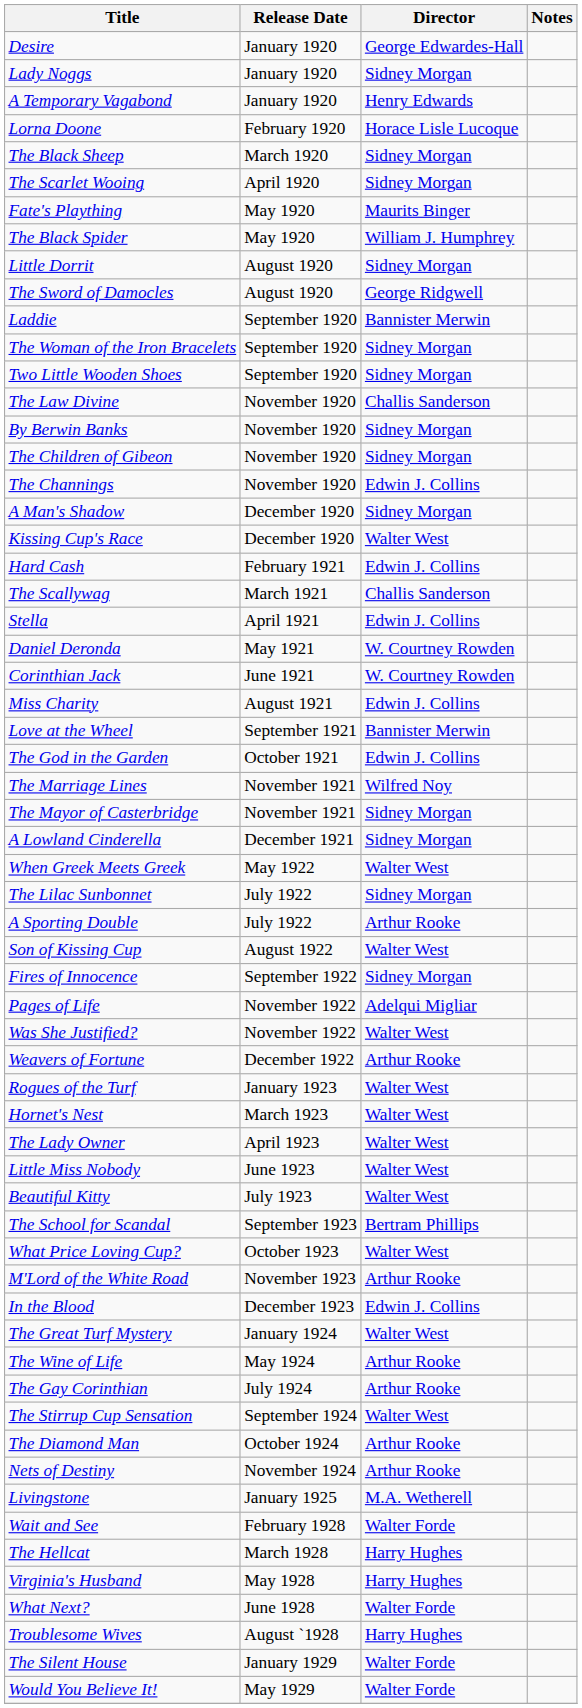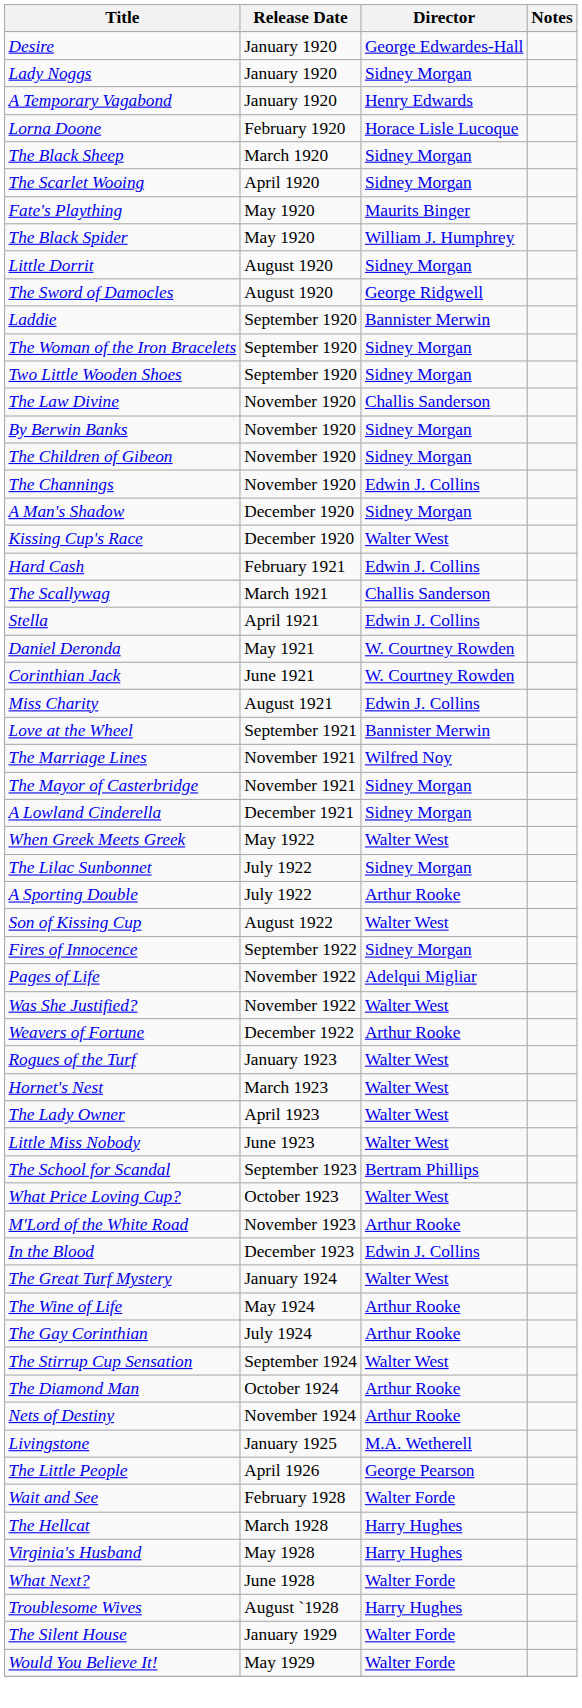 <table class="wikitable sortable">
 <tr>
 <th>Title</th>
 <th>Release Date</th>
 <th>Director</th>
 <th>Notes</th>
 </tr>
 <tr>
 <td><em><a href='#'>Desire</a></em></td>
 <td>January 1920</td>
 <td><a href='#'>George Edwardes-Hall</a></td>
 <td></td>
 </tr>
 <tr>
 <td><em><a href='#'>Lady Noggs</a></em></td>
 <td>January 1920</td>
 <td><a href='#'>Sidney Morgan</a></td>
 <td></td>
 </tr>
 <tr>
 <td><em><a href='#'>A Temporary Vagabond</a></em></td>
 <td>January 1920</td>
 <td><a href='#'>Henry Edwards</a></td>
 <td></td>
 </tr>
 <tr>
 <td><em><a href='#'>Lorna Doone</a></em></td>
 <td>February 1920</td>
 <td><a href='#'>Horace Lisle Lucoque</a></td>
 <td></td>
 </tr>
 <tr>
 <td><em><a href='#'>The Black Sheep</a></em></td>
 <td>March 1920</td>
 <td><a href='#'>Sidney Morgan</a></td>
 <td></td>
 </tr>
 <tr>
 <td><em><a href='#'>The Scarlet Wooing</a></em></td>
 <td>April 1920</td>
 <td><a href='#'>Sidney Morgan</a></td>
 <td></td>
 </tr>
 <tr>
 <td><em><a href='#'>Fate's Plaything</a></em></td>
 <td>May 1920</td>
 <td><a href='#'>Maurits Binger</a></td>
 <td></td>
 </tr>
 <tr>
 <td><em><a href='#'>The Black Spider</a></em></td>
 <td>May 1920</td>
 <td><a href='#'>William J. Humphrey</a></td>
 <td></td>
 </tr>
 <tr>
 <td><em><a href='#'>Little Dorrit</a></em></td>
 <td>August 1920</td>
 <td><a href='#'>Sidney Morgan</a></td>
 <td></td>
 </tr>
 <tr>
 <td><em><a href='#'>The Sword of Damocles</a></em></td>
 <td>August 1920</td>
 <td><a href='#'>George Ridgwell</a></td>
 <td></td>
 </tr>
 <tr>
 <td><em><a href='#'>Laddie</a></em></td>
 <td>September 1920</td>
 <td><a href='#'>Bannister Merwin</a></td>
 <td></td>
 </tr>
 <tr>
 <td><em><a href='#'>The Woman of the Iron Bracelets</a></em></td>
 <td>September 1920</td>
 <td><a href='#'>Sidney Morgan</a></td>
 <td></td>
 </tr>
 <tr>
 <td><em><a href='#'>Two Little Wooden Shoes</a></em></td>
 <td>September 1920</td>
 <td><a href='#'>Sidney Morgan</a></td>
 <td></td>
 </tr>
 <tr>
 <td><em><a href='#'>The Law Divine</a></em></td>
 <td>November 1920</td>
 <td><a href='#'>Challis Sanderson</a></td>
 <td></td>
 </tr>
 <tr>
 <td><em><a href='#'>By Berwin Banks</a></em></td>
 <td>November 1920</td>
 <td><a href='#'>Sidney Morgan</a></td>
 <td></td>
 </tr>
 <tr>
 <td><em><a href='#'>The Children of Gibeon</a></em></td>
 <td>November 1920</td>
 <td><a href='#'>Sidney Morgan</a></td>
 <td></td>
 </tr>
 <tr>
 <td><em><a href='#'>The Channings</a></em></td>
 <td>November 1920</td>
 <td><a href='#'>Edwin J. Collins</a></td>
 <td></td>
 </tr>
 <tr>
 <td><em><a href='#'>A Man's Shadow</a></em></td>
 <td>December 1920</td>
 <td><a href='#'>Sidney Morgan</a></td>
 <td></td>
 </tr>
 <tr>
 <td><em><a href='#'>Kissing Cup's Race</a></em></td>
 <td>December 1920</td>
 <td><a href='#'>Walter West</a></td>
 <td></td>
 </tr>
 <tr>
 <td><em><a href='#'>Hard Cash</a></em></td>
 <td>February 1921</td>
 <td><a href='#'>Edwin J. Collins</a></td>
 <td></td>
 </tr>
 <tr>
 <td><em><a href='#'>The Scallywag</a></em></td>
 <td>March 1921</td>
 <td><a href='#'>Challis Sanderson</a></td>
 <td></td>
 </tr>
 <tr>
 <td><em><a href='#'>Stella</a></em></td>
 <td>April 1921</td>
 <td><a href='#'>Edwin J. Collins</a></td>
 <td></td>
 </tr>
 <tr>
 <td><em><a href='#'>Daniel Deronda</a></em></td>
 <td>May 1921</td>
 <td><a href='#'>W. Courtney Rowden</a></td>
 <td></td>
 </tr>
 <tr>
 <td><em><a href='#'>Corinthian Jack</a></em></td>
 <td>June 1921</td>
 <td><a href='#'>W. Courtney Rowden</a></td>
 <td></td>
 </tr>
 <tr>
 <td><em><a href='#'>Miss Charity</a></em></td>
 <td>August 1921</td>
 <td><a href='#'>Edwin J. Collins</a></td>
 <td></td>
 </tr>
 <tr>
 <td><em><a href='#'>Love at the Wheel</a></em></td>
 <td>September 1921</td>
 <td><a href='#'>Bannister Merwin</a></td>
 <td></td>
 </tr>
 <tr>
-<td><em><a href='#'>The God in the Garden</a></em></td>
-<td>October 1921</td>
-<td><a href='#'>Edwin J. Collins</a></td>
-<td></td>
-</tr>
-<tr>
 <td><em><a href='#'>The Marriage Lines</a></em></td>
 <td>November 1921</td>
 <td><a href='#'>Wilfred Noy</a></td>
 <td></td>
 </tr>
 <tr>
 <td><em><a href='#'>The Mayor of Casterbridge</a></em></td>
 <td>November 1921</td>
 <td><a href='#'>Sidney Morgan</a></td>
 <td></td>
 </tr>
 <tr>
 <td><em><a href='#'>A Lowland Cinderella</a></em></td>
 <td>December 1921</td>
 <td><a href='#'>Sidney Morgan</a></td>
 <td></td>
 </tr>
 <tr>
 <td><em><a href='#'>When Greek Meets Greek</a></em></td>
 <td>May 1922</td>
 <td><a href='#'>Walter West</a></td>
 <td></td>
 </tr>
 <tr>
 <td><em><a href='#'>The Lilac Sunbonnet</a></em></td>
 <td>July 1922</td>
 <td><a href='#'>Sidney Morgan</a></td>
 <td></td>
 </tr>
 <tr>
 <td><em><a href='#'>A Sporting Double</a></em></td>
 <td>July 1922</td>
 <td><a href='#'>Arthur Rooke</a></td>
 <td></td>
 </tr>
 <tr>
 <td><em><a href='#'>Son of Kissing Cup</a></em></td>
 <td>August 1922</td>
 <td><a href='#'>Walter West</a></td>
 <td></td>
 </tr>
 <tr>
 <td><em><a href='#'>Fires of Innocence</a></em></td>
 <td>September 1922</td>
 <td><a href='#'>Sidney Morgan</a></td>
 <td></td>
 </tr>
 <tr>
 <td><em><a href='#'>Pages of Life</a></em></td>
 <td>November 1922</td>
 <td><a href='#'>Adelqui Migliar</a></td>
 <td></td>
 </tr>
 <tr>
 <td><em><a href='#'>Was She Justified?</a></em></td>
 <td>November 1922</td>
 <td><a href='#'>Walter West</a></td>
 <td></td>
 </tr>
 <tr>
 <td><em><a href='#'>Weavers of Fortune</a></em></td>
 <td>December 1922</td>
 <td><a href='#'>Arthur Rooke</a></td>
 <td></td>
 </tr>
 <tr>
 <td><em><a href='#'>Rogues of the Turf</a></em></td>
 <td>January 1923</td>
 <td><a href='#'>Walter West</a></td>
 <td></td>
 </tr>
 <tr>
 <td><em><a href='#'>Hornet's Nest</a></em></td>
 <td>March 1923</td>
 <td><a href='#'>Walter West</a></td>
 <td></td>
 </tr>
 <tr>
 <td><em><a href='#'>The Lady Owner</a></em></td>
 <td>April 1923</td>
 <td><a href='#'>Walter West</a></td>
 <td></td>
 </tr>
 <tr>
 <td><em><a href='#'>Little Miss Nobody</a></em></td>
 <td>June 1923</td>
 <td><a href='#'>Walter West</a></td>
 <td></td>
 </tr>
 <tr>
-<td><em><a href='#'>Beautiful Kitty</a></em></td>
-<td>July 1923</td>
-<td><a href='#'>Walter West</a></td>
-<td></td>
-</tr>
-<tr>
 <td><em><a href='#'>The School for Scandal</a></em></td>
 <td>September 1923</td>
 <td><a href='#'>Bertram Phillips</a></td>
 <td></td>
 </tr>
 <tr>
 <td><em><a href='#'>What Price Loving Cup?</a></em></td>
 <td>October 1923</td>
 <td><a href='#'>Walter West</a></td>
 <td></td>
 </tr>
 <tr>
 <td><em><a href='#'>M'Lord of the White Road</a></em></td>
 <td>November 1923</td>
 <td><a href='#'>Arthur Rooke</a></td>
 <td></td>
 </tr>
 <tr>
 <td><em><a href='#'>In the Blood</a></em></td>
 <td>December 1923</td>
 <td><a href='#'>Edwin J. Collins</a></td>
 <td></td>
 </tr>
 <tr>
 <td><em><a href='#'>The Great Turf Mystery</a></em></td>
 <td>January 1924</td>
 <td><a href='#'>Walter West</a></td>
 <td></td>
 </tr>
 <tr>
 <td><em><a href='#'>The Wine of Life</a></em></td>
 <td>May 1924</td>
 <td><a href='#'>Arthur Rooke</a></td>
 <td></td>
 </tr>
 <tr>
 <td><em><a href='#'>The Gay Corinthian</a></em></td>
 <td>July 1924</td>
 <td><a href='#'>Arthur Rooke</a></td>
 <td></td>
 </tr>
 <tr>
 <td><em><a href='#'>The Stirrup Cup Sensation</a></em></td>
 <td>September 1924</td>
 <td><a href='#'>Walter West</a></td>
 <td></td>
 </tr>
 <tr>
 <td><em><a href='#'>The Diamond Man</a></em></td>
 <td>October 1924</td>
 <td><a href='#'>Arthur Rooke</a></td>
 <td></td>
 </tr>
 <tr>
 <td><em><a href='#'>Nets of Destiny</a></em></td>
 <td>November 1924</td>
 <td><a href='#'>Arthur Rooke</a></td>
 <td></td>
 </tr>
 <tr>
 <td><em><a href='#'>Livingstone</a></em></td>
 <td>January 1925</td>
 <td><a href='#'>M.A. Wetherell</a></td>
 <td></td>
 </tr>
 <tr>
+<td><em><a href='#'>The Little People</a></em></td>
+<td>April 1926</td>
+<td><a href='#'>George Pearson</a></td>
+<td></td>
+</tr>
+<tr>
 <td><em><a href='#'>Wait and See</a></em></td>
 <td>February 1928</td>
 <td><a href='#'>Walter Forde</a></td>
 <td></td>
 </tr>
 <tr>
 <td><em><a href='#'>The Hellcat</a></em></td>
 <td>March 1928</td>
 <td><a href='#'>Harry Hughes</a></td>
 <td></td>
 </tr>
 <tr>
 <td><em><a href='#'>Virginia's Husband</a></em></td>
 <td>May 1928</td>
 <td><a href='#'>Harry Hughes</a></td>
 <td></td>
 </tr>
 <tr>
 <td><em><a href='#'>What Next?</a></em></td>
 <td>June 1928</td>
 <td><a href='#'>Walter Forde</a></td>
 <td></td>
 </tr>
 <tr>
 <td><em><a href='#'>Troublesome Wives</a></em></td>
 <td>August `1928</td>
 <td><a href='#'>Harry Hughes</a></td>
 <td></td>
 </tr>
 <tr>
 <td><em><a href='#'>The Silent House</a></em></td>
 <td>January 1929</td>
 <td><a href='#'>Walter Forde</a></td>
 <td></td>
 </tr>
 <tr>
 <td><em><a href='#'>Would You Believe It!</a></em></td>
 <td>May 1929</td>
 <td><a href='#'>Walter Forde</a></td>
 <td></td>
 </tr>
 <tr>
 </tr>
 </table>
